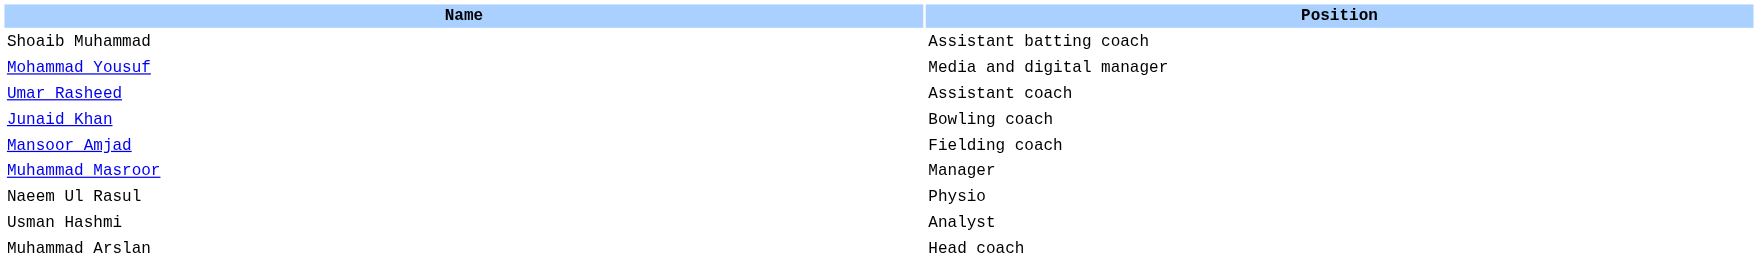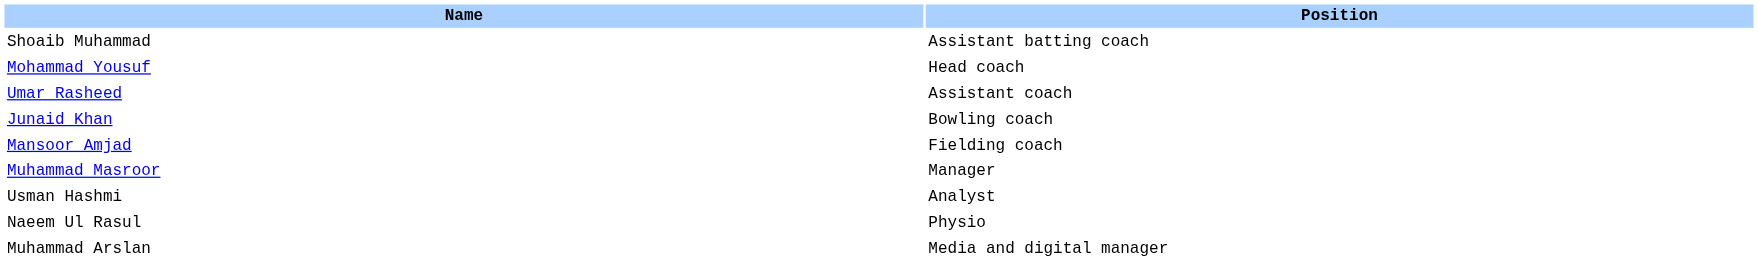 <table border="0" cellspacing="2" cellpadding="2" style="width:90%;">
 <tr style="background:#aad0ff;">
 <th width=20%>Name</th>
 <th width=18%>Position</th>
 </tr>
 <tr>
 <td>Shoaib Muhammad</td>
 <td>Assistant batting coach</td>
 </tr>
 <tr>
 <td><a href='#'>Mohammad Yousuf</a></td>
-<td>Media and digital manager</td>
+<td>Head coach</td>
 </tr>
 <tr>
 <td><a href='#'>Umar Rasheed</a></td>
 <td>Assistant coach</td>
 </tr>
 <tr>
 <td><a href='#'>Junaid Khan</a></td>
 <td>Bowling coach</td>
 </tr>
 <tr>
 <td><a href='#'>Mansoor Amjad</a></td>
 <td>Fielding coach</td>
 </tr>
 <tr>
 <td><a href='#'>Muhammad Masroor</a></td>
 <td>Manager</td>
 </tr>
 <tr>
+<td>Usman Hashmi</td>
+<td>Analyst</td>
+</tr>
+<tr>
 <td>Naeem Ul Rasul</td>
 <td>Physio</td>
 </tr>
 <tr>
-<td>Usman Hashmi</td>
-<td>Analyst</td>
-</tr>
-<tr>
 <td>Muhammad Arslan</td>
-<td>Head coach</td>
+<td>Media and digital manager</td>
 </tr>
 </table>
